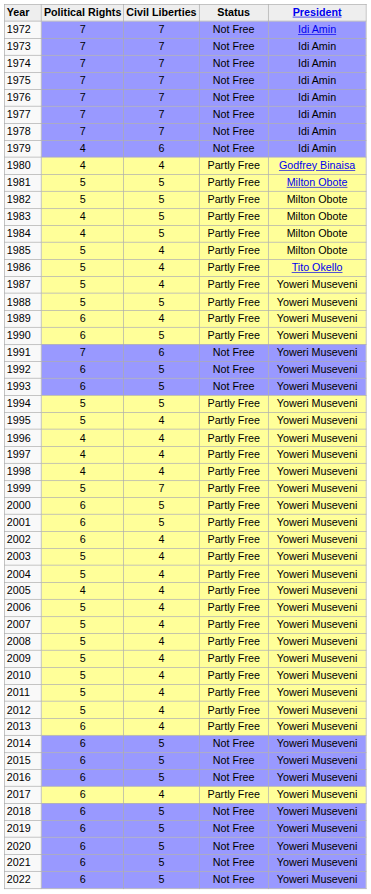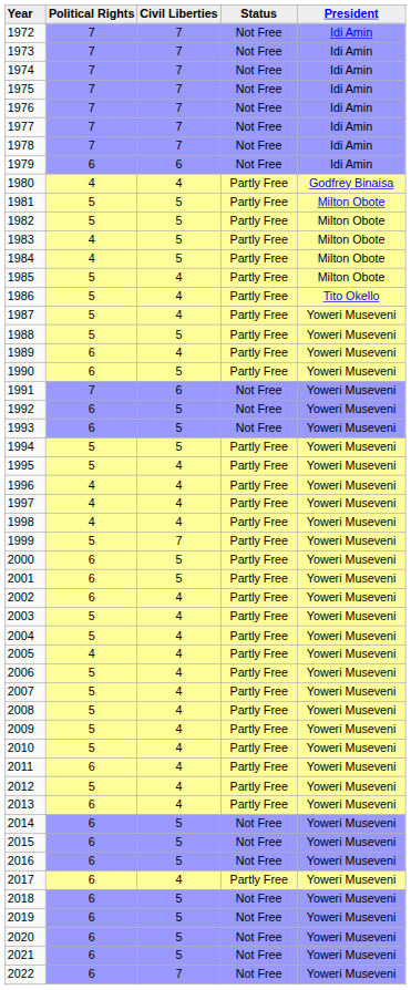 <table class="wikitable sortable" style="border-collapse:collapse;">
 <tr style="background:#eee; font-weight:bold; text-align:center;">
 <td style="width:3em; text-align:left;">Year</td>
 <td style="width:3em;">Political Rights</td>
 <td style="width:3em;">Civil Liberties</td>
 <td style="width:3em;">Status</td>
 <td style="width:3em;"><a href='#'>President</a></td>
 </tr>
 <tr align=center>
 <td align=left>1972</td>
 <td style="background:#99f;">7</td>
 <td style="background:#99f;">7</td>
 <td style="background:#99f;">Not Free</td>
 <td style="background:#99f;"><a href='#'>Idi Amin</a></td>
 </tr>
 <tr align=center>
 <td align=left>1973</td>
 <td style="background:#99f;">7</td>
 <td style="background:#99f;">7</td>
 <td style="background:#99f;">Not Free</td>
 <td style="background:#99f;">Idi Amin</td>
 </tr>
 <tr align=center>
 <td align=left>1974</td>
 <td style="background:#99f;">7</td>
 <td style="background:#99f;">7</td>
 <td style="background:#99f;">Not Free</td>
 <td style="background:#99f;">Idi Amin</td>
 </tr>
 <tr align=center>
 <td align=left>1975</td>
 <td style="background:#99f;">7</td>
 <td style="background:#99f;">7</td>
 <td style="background:#99f;">Not Free</td>
 <td style="background:#99f;">Idi Amin</td>
 </tr>
 <tr align=center>
 <td align=left>1976</td>
 <td style="background:#99f;">7</td>
 <td style="background:#99f;">7</td>
 <td style="background:#99f;">Not Free</td>
 <td style="background:#99f;">Idi Amin</td>
 </tr>
 <tr align=center>
 <td align=left>1977</td>
 <td style="background:#99f;">7</td>
 <td style="background:#99f;">7</td>
 <td style="background:#99f;">Not Free</td>
 <td style="background:#99f;">Idi Amin</td>
 </tr>
 <tr align=center>
 <td align=left>1978</td>
 <td style="background:#99f;">7</td>
 <td style="background:#99f;">7</td>
 <td style="background:#99f;">Not Free</td>
 <td style="background:#99f;">Idi Amin</td>
 </tr>
 <tr align=center>
 <td align=left>1979</td>
-<td style="background:#99f;">4</td>
+<td style="background:#99f;">6</td>
 <td style="background:#99f;">6</td>
 <td style="background:#99f;">Not Free</td>
 <td style="background:#99f;">Idi Amin</td>
 </tr>
 <tr align=center>
 <td align=left>1980</td>
 <td style="background:#ff9;">4</td>
 <td style="background:#ff9;">4</td>
 <td style="background:#ff9;">Partly Free</td>
 <td style="background:#ff9;"><a href='#'>Godfrey Binaisa</a></td>
 </tr>
 <tr align=center>
 <td align=left>1981</td>
 <td style="background:#ff9;">5</td>
 <td style="background:#ff9;">5</td>
 <td style="background:#ff9;">  Partly Free  </td>
 <td style="background:#ff9;"><a href='#'>Milton Obote</a></td>
 </tr>
 <tr align=center>
 <td align=left>1982</td>
 <td style="background:#ff9;">5</td>
 <td style="background:#ff9;">5</td>
 <td style="background:#ff9;">Partly Free</td>
 <td style="background:#ff9;">Milton Obote</td>
 </tr>
 <tr align=center>
 <td align=left>1983</td>
 <td style="background:#ff9;">4</td>
 <td style="background:#ff9;">5</td>
 <td style="background:#ff9;">Partly Free</td>
 <td style="background:#ff9;">Milton Obote</td>
 </tr>
 <tr align=center>
 <td align=left>1984</td>
 <td style="background:#ff9;">4</td>
 <td style="background:#ff9;">5</td>
 <td style="background:#ff9;">Partly Free</td>
 <td style="background:#ff9;">Milton Obote</td>
 </tr>
 <tr align=center>
 <td align=left>1985</td>
 <td style="background:#ff9;">5</td>
 <td style="background:#ff9;">4</td>
 <td style="background:#ff9;">Partly Free</td>
 <td style="background:#ff9;">Milton Obote</td>
 </tr>
 <tr align=center>
 <td align=left>1986</td>
 <td style="background:#ff9;">5</td>
 <td style="background:#ff9;">4</td>
 <td style="background:#ff9;">Partly Free</td>
 <td style="background:#ff9;"><a href='#'>Tito Okello</a></td>
 </tr>
 <tr align=center>
 <td align=left>1987</td>
 <td style="background:#ff9;">5</td>
 <td style="background:#ff9;">4</td>
 <td style="background:#ff9;">Partly Free</td>
 <td style="background:#ff9;">Yoweri Museveni</td>
 </tr>
 <tr align=center>
 <td align=left>1988</td>
 <td style="background:#ff9;">5</td>
 <td style="background:#ff9;">5</td>
 <td style="background:#ff9;">Partly Free</td>
 <td style="background:#ff9;">  Yoweri Museveni  </td>
 </tr>
 <tr align=center>
 <td align=left>1989</td>
 <td style="background:#ff9;">6</td>
 <td style="background:#ff9;">4</td>
 <td style="background:#ff9;">Partly Free</td>
 <td style="background:#ff9;">Yoweri Museveni</td>
 </tr>
 <tr align=center>
 <td align=left>1990</td>
 <td style="background:#ff9;">6</td>
 <td style="background:#ff9;">5</td>
 <td style="background:#ff9;">Partly Free</td>
 <td style="background:#ff9;">Yoweri Museveni</td>
 </tr>
 <tr align=center>
 <td align=left>1991</td>
 <td style="background:#99f;">7</td>
 <td style="background:#99f;">6</td>
 <td style="background:#99f;">Not Free</td>
 <td style="background:#99f;">Yoweri Museveni</td>
 </tr>
 <tr align=center>
 <td align=left>1992</td>
 <td style="background:#99f;">6</td>
 <td style="background:#99f;">5</td>
 <td style="background:#99f;">Not Free</td>
 <td style="background:#99f;">Yoweri Museveni</td>
 </tr>
 <tr align=center>
 <td align=left>1993</td>
 <td style="background:#99f;">6</td>
 <td style="background:#99f;">5</td>
 <td style="background:#99f;">Not Free</td>
 <td style="background:#99f;">Yoweri Museveni</td>
 </tr>
 <tr align=center>
 <td align=left>1994</td>
 <td style="background:#ff9;">5</td>
 <td style="background:#ff9;">5</td>
 <td style="background:#ff9;">Partly Free</td>
 <td style="background:#ff9;">Yoweri Museveni</td>
 </tr>
 <tr align=center>
 <td align=left>1995</td>
 <td style="background:#ff9;">5</td>
 <td style="background:#ff9;">4</td>
 <td style="background:#ff9;">Partly Free</td>
 <td style="background:#ff9;">Yoweri Museveni</td>
 </tr>
 <tr align=center>
 <td align=left>1996</td>
 <td style="background:#ff9;">4</td>
 <td style="background:#ff9;">4</td>
 <td style="background:#ff9;">Partly Free</td>
 <td style="background:#ff9;">Yoweri Museveni</td>
 </tr>
 <tr align=center>
 <td align=left>1997</td>
 <td style="background:#ff9;">4</td>
 <td style="background:#ff9;">4</td>
 <td style="background:#ff9;">Partly Free</td>
 <td style="background:#ff9;">Yoweri Museveni</td>
 </tr>
 <tr align=center>
 <td align=left>1998</td>
 <td style="background:#ff9;">4</td>
 <td style="background:#ff9;">4</td>
 <td style="background:#ff9;">Partly Free</td>
 <td style="background:#ff9;">Yoweri Museveni</td>
 </tr>
 <tr align=center>
 <td align=left>1999</td>
 <td style="background:#ff9;">5</td>
 <td style="background:#ff9;">7</td>
 <td style="background:#ff9;">Partly Free</td>
 <td style="background:#ff9;">Yoweri Museveni</td>
 </tr>
 <tr align=center>
 <td align=left>2000</td>
 <td style="background:#ff9;">6</td>
 <td style="background:#ff9;">5</td>
 <td style="background:#ff9;">Partly Free</td>
 <td style="background:#ff9;">Yoweri Museveni</td>
 </tr>
 <tr align=center>
 <td align=left>2001</td>
 <td style="background:#ff9;">6</td>
 <td style="background:#ff9;">5</td>
 <td style="background:#ff9;">Partly Free</td>
 <td style="background:#ff9;">Yoweri Museveni</td>
 </tr>
 <tr align=center>
 <td align=left>2002</td>
 <td style="background:#ff9;">6</td>
 <td style="background:#ff9;">4</td>
 <td style="background:#ff9;">Partly Free</td>
 <td style="background:#ff9;">Yoweri Museveni</td>
 </tr>
 <tr align=center>
 <td align=left>2003</td>
 <td style="background:#ff9;">5</td>
 <td style="background:#ff9;">4</td>
 <td style="background:#ff9;">Partly Free</td>
 <td style="background:#ff9;">Yoweri Museveni</td>
 </tr>
 <tr align=center>
 <td align=left>2004</td>
 <td style="background:#ff9;">5</td>
 <td style="background:#ff9;">4</td>
 <td style="background:#ff9;">Partly Free</td>
 <td style="background:#ff9;">Yoweri Museveni</td>
 </tr>
 <tr align=center>
 <td align=left>2005</td>
 <td style="background:#ff9;">4</td>
 <td style="background:#ff9;">4</td>
 <td style="background:#ff9;">Partly Free</td>
 <td style="background:#ff9;">Yoweri Museveni</td>
 </tr>
 <tr align=center>
 <td align=left>2006</td>
 <td style="background:#ff9;">5</td>
 <td style="background:#ff9;">4</td>
 <td style="background:#ff9;">Partly Free</td>
 <td style="background:#ff9;">Yoweri Museveni</td>
 </tr>
 <tr align=center>
 <td align=left>2007</td>
 <td style="background:#ff9;">5</td>
 <td style="background:#ff9;">4</td>
 <td style="background:#ff9;">Partly Free</td>
 <td style="background:#ff9;">Yoweri Museveni</td>
 </tr>
 <tr align=center>
 <td align=left>2008</td>
 <td style="background:#ff9;">5</td>
 <td style="background:#ff9;">4</td>
 <td style="background:#ff9;">Partly Free</td>
 <td style="background:#ff9;">Yoweri Museveni</td>
 </tr>
 <tr align=center>
 <td align=left>2009</td>
 <td style="background:#ff9;">5</td>
 <td style="background:#ff9;">4</td>
 <td style="background:#ff9;">Partly Free</td>
 <td style="background:#ff9;">Yoweri Museveni</td>
 </tr>
 <tr align=center>
 <td align=left>2010</td>
 <td style="background:#ff9;">5</td>
 <td style="background:#ff9;">4</td>
 <td style="background:#ff9;">Partly Free</td>
 <td style="background:#ff9;">Yoweri Museveni</td>
 </tr>
 <tr align=center>
 <td align=left>2011</td>
-<td style="background:#ff9;">5</td>
+<td style="background:#ff9;">6</td>
 <td style="background:#ff9;">4</td>
 <td style="background:#ff9;">Partly Free</td>
 <td style="background:#ff9;">Yoweri Museveni</td>
 </tr>
 <tr align=center>
 <td align=left>2012</td>
 <td style="background:#ff9;">5</td>
 <td style="background:#ff9;">4</td>
 <td style="background:#ff9;">Partly Free</td>
 <td style="background:#ff9;">Yoweri Museveni</td>
 </tr>
 <tr align=center>
 <td align=left>2013</td>
 <td style="background:#ff9;">6</td>
 <td style="background:#ff9;">4</td>
 <td style="background:#ff9;">Partly Free</td>
 <td style="background:#ff9;">Yoweri Museveni</td>
 </tr>
 <tr align=center>
 <td align=left>2014</td>
 <td style="background:#99f;">6</td>
 <td style="background:#99f;">5</td>
 <td style="background:#99f;">Not Free</td>
 <td style="background:#99f;">Yoweri Museveni</td>
 </tr>
 <tr align=center>
 <td align=left>2015</td>
 <td style="background:#99f;">6</td>
 <td style="background:#99f;">5</td>
 <td style="background:#99f;">Not Free</td>
 <td style="background:#99f;">Yoweri Museveni</td>
 </tr>
 <tr align=center>
 <td align=left>2016</td>
 <td style="background:#99f;">6</td>
 <td style="background:#99f;">5</td>
 <td style="background:#99f;">Not Free</td>
 <td style="background:#99f;">Yoweri Museveni</td>
 </tr>
 <tr align=center>
 <td align=left>2017</td>
 <td style="background:#ff9;">6</td>
 <td style="background:#ff9;">4</td>
 <td style="background:#ff9;">Partly Free</td>
 <td style="background:#ff9;">Yoweri Museveni</td>
 </tr>
 <tr align=center>
 <td align=left>2018</td>
 <td style="background:#99f;">6</td>
 <td style="background:#99f;">5</td>
 <td style="background:#99f;">Not Free</td>
 <td style="background:#99f;">Yoweri Museveni</td>
 </tr>
 <tr align=center>
 <td align=left>2019</td>
 <td style="background:#99f;">6</td>
 <td style="background:#99f;">5</td>
 <td style="background:#99f;">Not Free</td>
 <td style="background:#99f;">Yoweri Museveni</td>
 </tr>
 <tr align=center>
 <td align=left>2020</td>
 <td style="background:#99f;">6</td>
 <td style="background:#99f;">5</td>
 <td style="background:#99f;">Not Free</td>
 <td style="background:#99f;">Yoweri Museveni</td>
 </tr>
 <tr align=center>
 <td align=left>2021</td>
 <td style="background:#99f;">6</td>
 <td style="background:#99f;">5</td>
 <td style="background:#99f;">Not Free</td>
 <td style="background:#99f;">Yoweri Museveni</td>
 </tr>
 <tr align=center>
 <td align=left>2022</td>
 <td style="background:#99f;">6</td>
-<td style="background:#99f;">5</td>
+<td style="background:#99f;">7</td>
 <td style="background:#99f;">Not Free</td>
 <td style="background:#99f;">Yoweri Museveni</td>
 </tr>
 </table>
